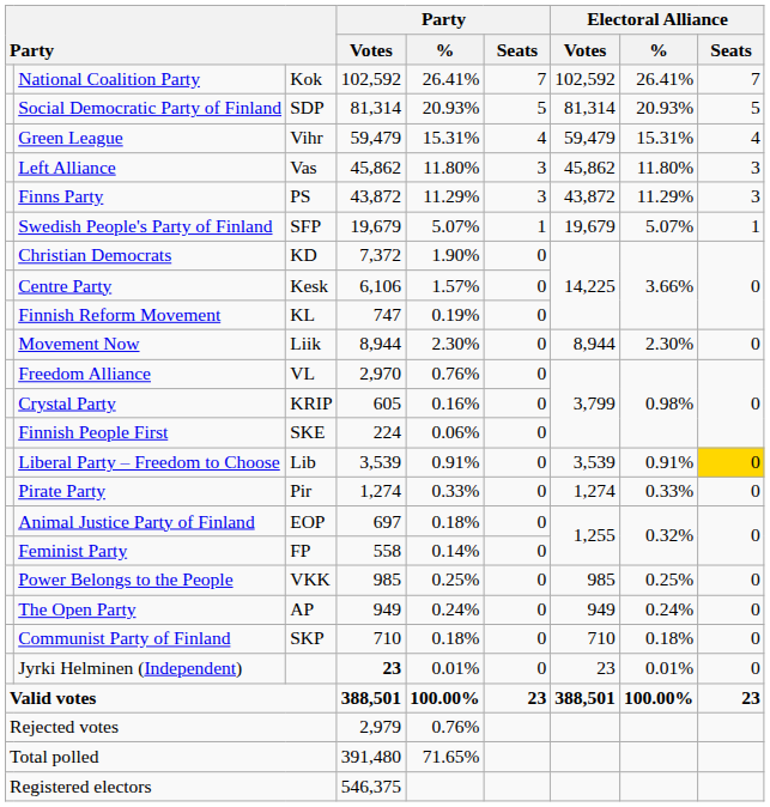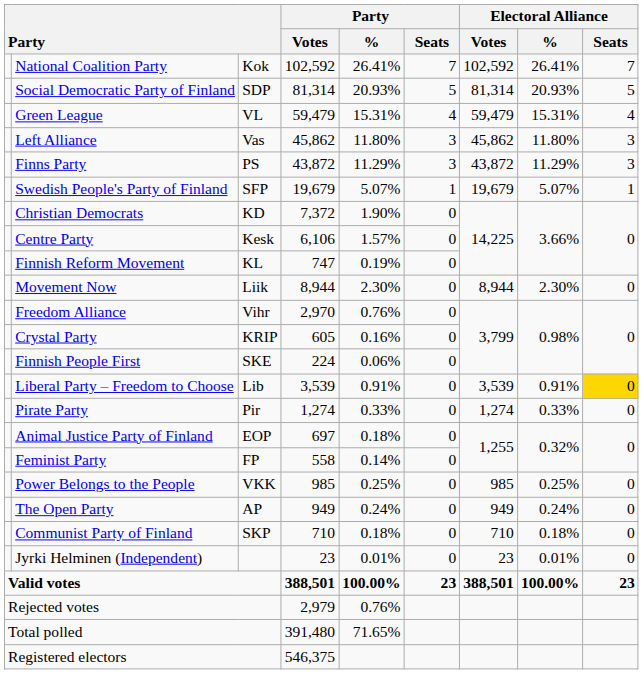 <table class="wikitable" border="1" style="text-align:right;">
 <tr>
 <th style="text-align:left;" valign=bottom rowspan=2 colspan=3>Party</th>
 <th colspan=3>Party</th>
 <th colspan=3>Electoral Alliance</th>
 </tr>
 <tr>
 <th align=center valign=bottom width="50">Votes</th>
 <th align=center valign=bottom width="50">%</th>
 <th align=center valign=bottom width="50">Seats</th>
 <th align=center valign=bottom width="50">Votes</th>
 <th align=center valign=bottom width="50">%</th>
 <th align=center valign=bottom width="50">Seats</th>
 </tr>
 <tr>
 <td></td>
 <td align=left><a href='#'>National Coalition Party</a></td>
 <td align=left>Kok</td>
 <td>102,592</td>
 <td>26.41%</td>
 <td>7</td>
 <td>102,592</td>
 <td>26.41%</td>
 <td>7</td>
 </tr>
 <tr>
 <td></td>
 <td align=left style="white-space: nowrap;"><a href='#'>Social Democratic Party of Finland</a></td>
 <td align=left>SDP</td>
 <td>81,314</td>
 <td>20.93%</td>
 <td>5</td>
 <td>81,314</td>
 <td>20.93%</td>
 <td>5</td>
 </tr>
 <tr>
 <td></td>
 <td align=left><a href='#'>Green League</a></td>
-<td align=left>Vihr</td>
+<td align=left>VL</td>
 <td>59,479</td>
 <td>15.31%</td>
 <td>4</td>
 <td>59,479</td>
 <td>15.31%</td>
 <td>4</td>
 </tr>
 <tr>
 <td></td>
 <td align=left><a href='#'>Left Alliance</a></td>
 <td align=left>Vas</td>
 <td>45,862</td>
 <td>11.80%</td>
 <td>3</td>
 <td>45,862</td>
 <td>11.80%</td>
 <td>3</td>
 </tr>
 <tr>
 <td></td>
 <td align=left><a href='#'>Finns Party</a></td>
 <td align=left>PS</td>
 <td>43,872</td>
 <td>11.29%</td>
 <td>3</td>
 <td>43,872</td>
 <td>11.29%</td>
 <td>3</td>
 </tr>
 <tr>
 <td></td>
 <td align=left><a href='#'>Swedish People's Party of Finland</a></td>
 <td align=left>SFP</td>
 <td>19,679</td>
 <td>5.07%</td>
 <td>1</td>
 <td>19,679</td>
 <td>5.07%</td>
 <td>1</td>
 </tr>
 <tr>
 <td></td>
 <td align=left><a href='#'>Christian Democrats</a></td>
 <td align=left>KD</td>
 <td>7,372</td>
 <td>1.90%</td>
 <td>0</td>
 <td rowspan=3>14,225</td>
 <td rowspan=3>3.66%</td>
 <td rowspan=3>0</td>
 </tr>
 <tr>
 <td></td>
 <td align=left><a href='#'>Centre Party</a></td>
 <td align=left>Kesk</td>
 <td>6,106</td>
 <td>1.57%</td>
 <td>0</td>
 </tr>
 <tr>
 <td></td>
 <td align=left><a href='#'>Finnish Reform Movement</a></td>
 <td align=left>KL</td>
 <td>747</td>
 <td>0.19%</td>
 <td>0</td>
 </tr>
 <tr>
 <td></td>
 <td align=left><a href='#'>Movement Now</a></td>
 <td align=left>Liik</td>
 <td>8,944</td>
 <td>2.30%</td>
 <td>0</td>
 <td>8,944</td>
 <td>2.30%</td>
 <td>0</td>
 </tr>
 <tr>
 <td></td>
 <td align=left><a href='#'>Freedom Alliance</a></td>
-<td align=left>VL</td>
+<td align=left>Vihr</td>
 <td>2,970</td>
 <td>0.76%</td>
 <td>0</td>
 <td rowspan=3>3,799</td>
 <td rowspan=3>0.98%</td>
 <td rowspan=3>0</td>
 </tr>
 <tr>
 <td></td>
 <td align=left><a href='#'>Crystal Party</a></td>
 <td align=left>KRIP</td>
 <td>605</td>
 <td>0.16%</td>
 <td>0</td>
 </tr>
 <tr>
 <td></td>
 <td align=left><a href='#'>Finnish People First</a></td>
 <td align=left>SKE</td>
 <td>224</td>
 <td>0.06%</td>
 <td>0</td>
 </tr>
 <tr>
 <td></td>
 <td align=left><a href='#'>Liberal Party – Freedom to Choose</a></td>
 <td align=left>Lib</td>
 <td>3,539</td>
 <td>0.91%</td>
 <td>0</td>
 <td>3,539</td>
 <td>0.91%</td>
 <td style="background: gold;">0</td>
 </tr>
 <tr>
 <td></td>
 <td align=left><a href='#'>Pirate Party</a></td>
 <td align=left>Pir</td>
 <td>1,274</td>
 <td>0.33%</td>
 <td>0</td>
 <td>1,274</td>
 <td>0.33%</td>
 <td>0</td>
 </tr>
 <tr>
 <td></td>
 <td align=left><a href='#'>Animal Justice Party of Finland</a></td>
 <td align=left>EOP</td>
 <td>697</td>
 <td>0.18%</td>
 <td>0</td>
 <td rowspan=2>1,255</td>
 <td rowspan=2>0.32%</td>
 <td rowspan=2>0</td>
 </tr>
 <tr>
 <td></td>
 <td align=left><a href='#'>Feminist Party</a></td>
 <td align=left>FP</td>
 <td>558</td>
 <td>0.14%</td>
 <td>0</td>
 </tr>
 <tr>
 <td></td>
 <td align=left><a href='#'>Power Belongs to the People</a></td>
 <td align=left>VKK</td>
 <td>985</td>
 <td>0.25%</td>
 <td>0</td>
 <td>985</td>
 <td>0.25%</td>
 <td>0</td>
 </tr>
 <tr>
 <td></td>
 <td align=left><a href='#'>The Open Party</a></td>
 <td align=left>AP</td>
 <td>949</td>
 <td>0.24%</td>
 <td>0</td>
 <td>949</td>
 <td>0.24%</td>
 <td>0</td>
 </tr>
 <tr>
 <td></td>
 <td align=left><a href='#'>Communist Party of Finland</a></td>
 <td align=left>SKP</td>
 <td>710</td>
 <td>0.18%</td>
 <td>0</td>
 <td>710</td>
 <td>0.18%</td>
 <td>0</td>
 </tr>
 <tr>
 <td></td>
 <td align=left>Jyrki Helminen (<a href='#'>Independent</a>)</td>
 <td align=left></td>
-<td><strong>23</strong></td>
+<td>23</td>
 <td>0.01%</td>
 <td>0</td>
 <td>23</td>
 <td>0.01%</td>
 <td>0</td>
 </tr>
 <tr style="font-weight:bold">
 <td align=left colspan=3>Valid votes</td>
 <td>388,501</td>
 <td>100.00%</td>
 <td>23</td>
 <td>388,501</td>
 <td>100.00%</td>
 <td>23</td>
 </tr>
 <tr>
 <td align=left colspan=3>Rejected votes</td>
 <td>2,979</td>
 <td>0.76%</td>
 <td></td>
 <td></td>
 <td></td>
 <td></td>
 </tr>
 <tr>
 <td align=left colspan=3>Total polled</td>
 <td>391,480</td>
 <td>71.65%</td>
 <td></td>
 <td></td>
 <td></td>
 <td></td>
 </tr>
 <tr>
 <td align=left colspan=3>Registered electors</td>
 <td>546,375</td>
 <td></td>
 <td></td>
 <td></td>
 <td></td>
 <td></td>
 </tr>
 </table>
